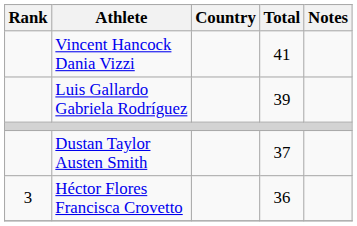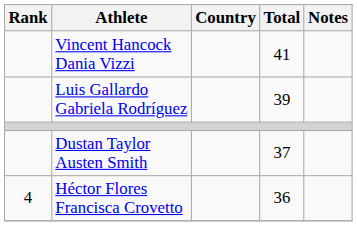 <table class="wikitable sortable" style="text-align:center">
 <tr>
 <th>Rank</th>
 <th>Athlete</th>
 <th>Country</th>
 <th>Total</th>
 <th>Notes</th>
 </tr>
 <tr>
 <td></td>
 <td align=left><a href='#'>Vincent Hancock</a><br><a href='#'>Dania Vizzi</a></td>
 <td align=left></td>
 <td>41</td>
 <td></td>
 </tr>
 <tr>
 <td></td>
 <td align=left><a href='#'>Luis Gallardo</a><br><a href='#'>Gabriela Rodríguez</a></td>
 <td align=left></td>
 <td>39</td>
 <td></td>
 </tr>
 <tr bgcolor=lightgray>
 <td colspan=15></td>
 </tr>
 <tr>
 <td></td>
 <td align=left><a href='#'>Dustan Taylor</a><br><a href='#'>Austen Smith</a></td>
 <td align=left></td>
 <td>37</td>
 <td></td>
 </tr>
 <tr>
-<td>3</td>
+<td>4</td>
 <td align=left><a href='#'>Héctor Flores</a><br><a href='#'>Francisca Crovetto</a></td>
 <td align=left></td>
 <td>36</td>
 <td></td>
 </tr>
 <tr>
 </tr>
 </table>
